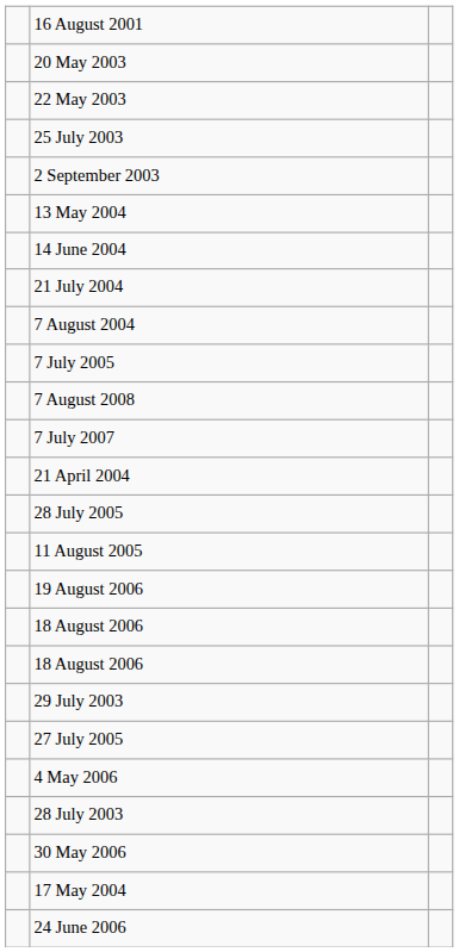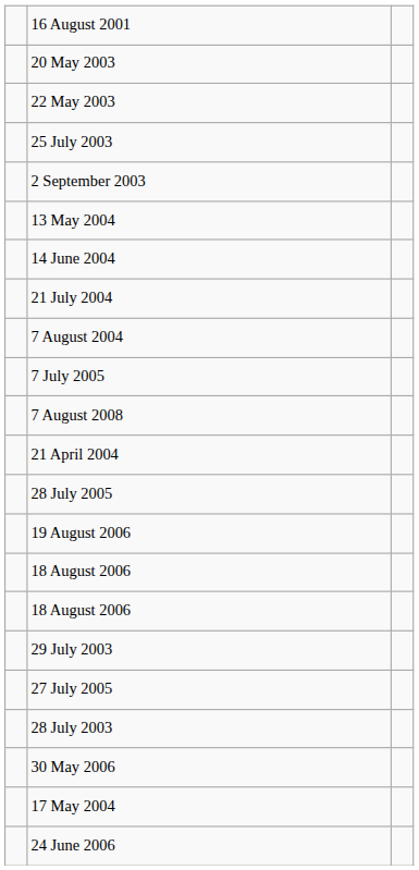 <table class="wikitable" style="font-size: 80%; float: left; width: 26em; margin-right: 1em; height: 700px">
 <tr>
 <td></td>
 <td>16 August 2001</td>
 <td></td>
 </tr>
 <tr>
 <td></td>
 <td>20 May 2003</td>
 <td></td>
 </tr>
 <tr>
 <td></td>
 <td>22 May 2003</td>
 <td></td>
 </tr>
 <tr>
 <td></td>
 <td>25 July 2003</td>
 <td></td>
 </tr>
 <tr>
 <td></td>
 <td>2 September 2003</td>
 <td></td>
 </tr>
 <tr>
 <td></td>
 <td>13 May 2004</td>
 <td></td>
 </tr>
 <tr>
 <td></td>
 <td>14 June 2004</td>
 <td></td>
 </tr>
 <tr>
 <td></td>
 <td>21 July 2004</td>
 <td></td>
 </tr>
 <tr>
 <td></td>
 <td>7 August 2004</td>
 <td></td>
 </tr>
 <tr>
 <td></td>
 <td>7 July 2005</td>
 <td></td>
 </tr>
 <tr>
 <td></td>
 <td>7 August 2008</td>
 <td></td>
 </tr>
 <tr>
 <td></td>
-<td>7 July 2007</td>
-<td></td>
-</tr>
-<tr>
-<td></td>
 <td>21 April 2004</td>
 <td></td>
 </tr>
 <tr>
 <td></td>
 <td>28 July 2005</td>
-<td></td>
-</tr>
-<tr>
-<td></td>
-<td>11 August 2005</td>
 <td></td>
 </tr>
 <tr>
 <td></td>
 <td>19 August 2006</td>
 <td></td>
 </tr>
 <tr>
 <td></td>
 <td>18 August 2006</td>
 <td></td>
 </tr>
 <tr>
 <td></td>
 <td>18 August 2006</td>
 <td></td>
 </tr>
 <tr>
 <td></td>
 <td>29 July 2003</td>
 <td></td>
 </tr>
 <tr>
 <td></td>
 <td>27 July 2005</td>
 <td></td>
 </tr>
 <tr>
 <td></td>
-<td>4 May 2006</td>
-<td></td>
-</tr>
-<tr>
-<td></td>
 <td>28 July 2003</td>
 <td></td>
 </tr>
 <tr>
 <td></td>
 <td>30 May 2006</td>
 <td></td>
 </tr>
 <tr>
 <td></td>
 <td>17 May 2004</td>
 <td></td>
 </tr>
 <tr>
 <td></td>
 <td>24 June 2006</td>
 <td></td>
 </tr>
 </table>
